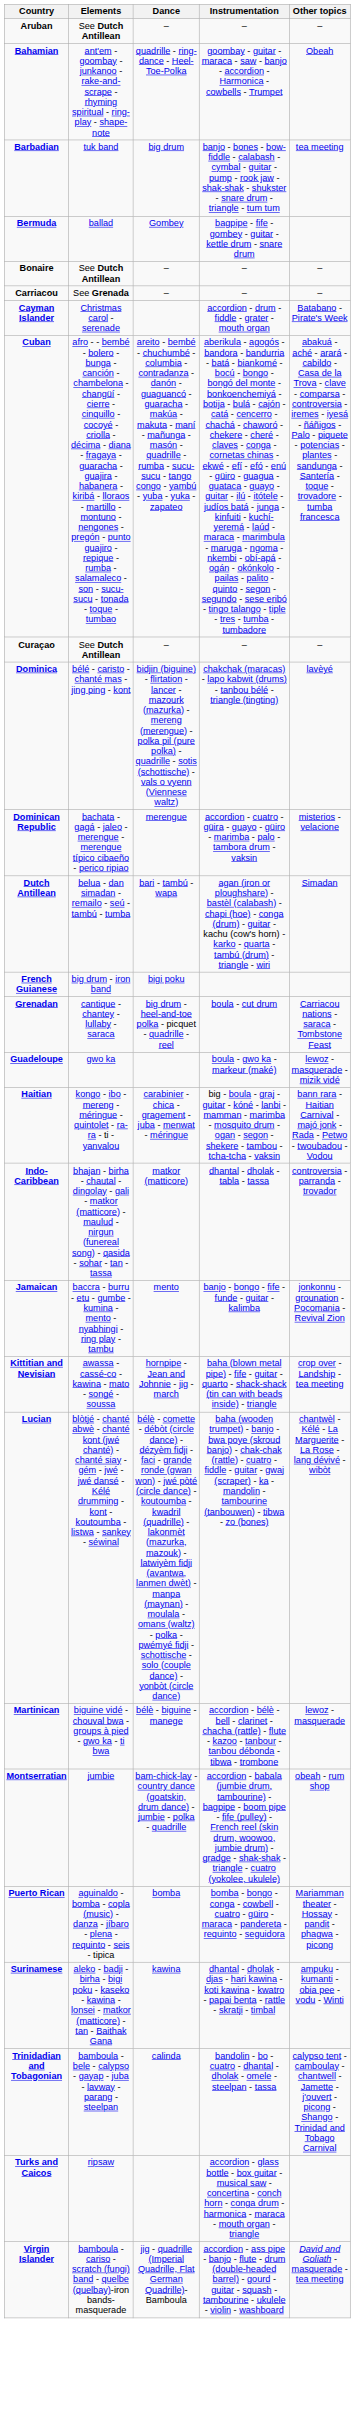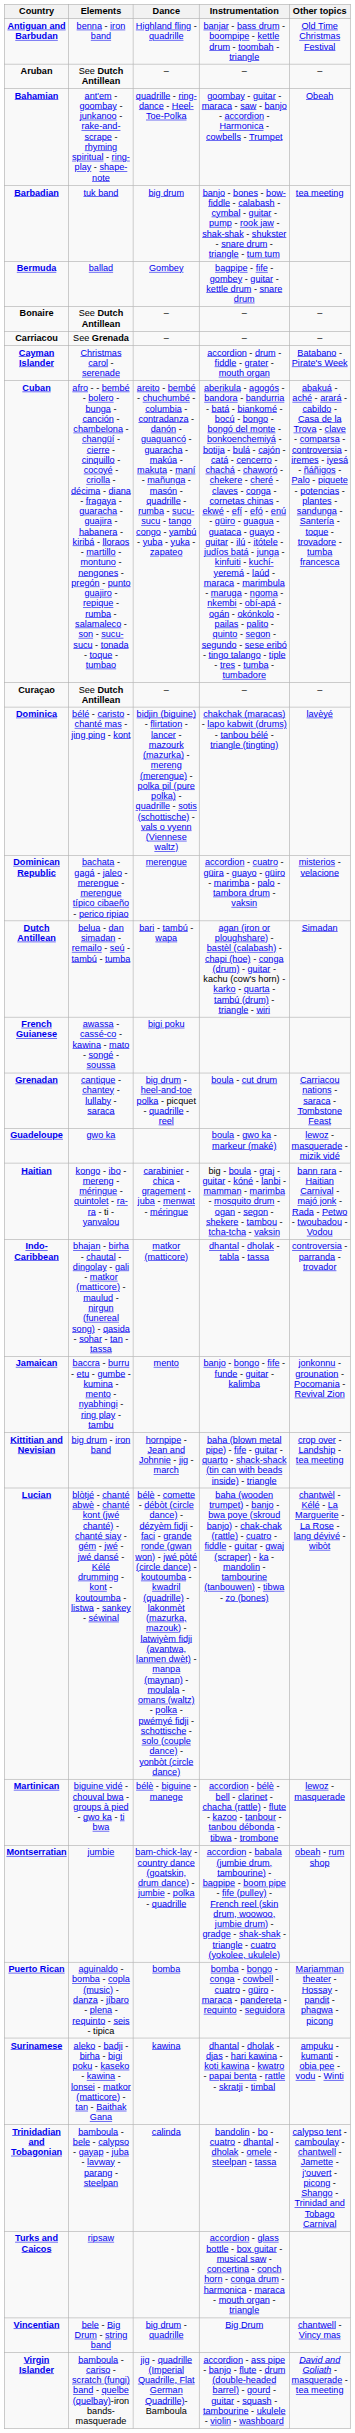 <table class="wikitable" style="border-collapse: collapse; text-align:center">
 <tr>
 <th width=30px>Country</th>
 <th>Elements</th>
 <th>Dance</th>
 <th>Instrumentation</th>
 <th>Other topics</th>
+</tr>
+<tr valign="top">
+<td><strong><a href='#'>Antiguan and Barbudan</a></strong></td>
+<td><a href='#'>benna</a> - <a href='#'>iron band</a></td>
+<td><a href='#'>Highland fling</a> - <a href='#'>quadrille</a></td>
+<td><a href='#'>banjar</a> - <a href='#'>bass drum</a> - <a href='#'>boompipe</a> - <a href='#'>kettle drum</a> - <a href='#'>toombah</a> - <a href='#'>triangle</a></td>
+<td><a href='#'>Old Time Christmas Festival</a></td>
 </tr>
 <tr valign="top">
 <td><strong>Aruban</strong></td>
 <td>See <strong>Dutch Antillean</strong></td>
 <td>–</td>
 <td>–</td>
 <td>–</td>
 </tr>
 <tr valign="top">
 <td><strong><a href='#'>Bahamian</a></strong></td>
 <td><a href='#'>ant'em</a> - <a href='#'>goombay</a> - <a href='#'>junkanoo</a> - <a href='#'>rake-and-scrape</a> - <a href='#'>rhyming spiritual</a> - <a href='#'>ring-play</a> - <a href='#'>shape-note</a></td>
 <td><a href='#'>quadrille</a> - <a href='#'>ring-dance</a> - <a href='#'>Heel-Toe-Polka</a></td>
 <td><a href='#'>goombay</a> - <a href='#'>guitar</a> - <a href='#'>maraca</a> - <a href='#'>saw</a> - <a href='#'>banjo</a> - <a href='#'>accordion</a> - <a href='#'>Harmonica</a> - <a href='#'>cowbells</a> - <a href='#'>Trumpet</a></td>
 <td><a href='#'>Obeah</a></td>
 </tr>
 <tr valign="top">
 <td><strong><a href='#'>Barbadian</a></strong></td>
 <td><a href='#'>tuk band</a></td>
 <td><a href='#'>big drum</a></td>
 <td><a href='#'>banjo</a> - <a href='#'>bones</a> - <a href='#'>bow-fiddle</a> - <a href='#'>calabash</a> - <a href='#'>cymbal</a> - <a href='#'>guitar</a> - <a href='#'>pump</a> - <a href='#'>rook jaw</a> - <a href='#'>shak-shak</a> - <a href='#'>shukster</a> - <a href='#'>snare drum</a> - <a href='#'>triangle</a> - <a href='#'>tum tum</a></td>
 <td><a href='#'>tea meeting</a></td>
 </tr>
 <tr valign="top">
 <td><strong><a href='#'>Bermuda</a></strong></td>
 <td><a href='#'>ballad</a></td>
 <td><a href='#'>Gombey</a></td>
 <td><a href='#'>bagpipe</a> - <a href='#'>fife</a> - <a href='#'>gombey</a> - <a href='#'>guitar</a> - <a href='#'>kettle drum</a> - <a href='#'>snare drum</a></td>
 <td></td>
 </tr>
 <tr valign="top">
 <td><strong>Bonaire</strong></td>
 <td>See <strong>Dutch Antillean</strong></td>
 <td>–</td>
 <td>–</td>
 <td>–</td>
 </tr>
 <tr valign="top">
 <td><strong>Carriacou</strong></td>
 <td>See <strong>Grenada</strong></td>
 <td>–</td>
 <td>–</td>
 <td>–</td>
 </tr>
 <tr valign="top">
 <td><strong><a href='#'>Cayman Islander</a></strong></td>
 <td><a href='#'>Christmas carol</a> - <a href='#'>serenade</a></td>
 <td></td>
 <td><a href='#'>accordion</a> - <a href='#'>drum</a> - <a href='#'>fiddle</a> - <a href='#'>grater</a> - <a href='#'>mouth organ</a></td>
 <td><a href='#'>Batabano</a> - <a href='#'>Pirate's Week</a></td>
 </tr>
 <tr valign="top">
 <td><strong><a href='#'>Cuban</a></strong></td>
 <td><a href='#'>afro</a> -  - <a href='#'>bembé</a> - <a href='#'>bolero</a> - <a href='#'>bunga</a> - <a href='#'>canción</a> - <a href='#'>chambelona</a> - <a href='#'>changüí</a> - <a href='#'>cierre</a> - <a href='#'>cinquillo</a> - <a href='#'>cocoyé</a> - <a href='#'>criolla</a> - <a href='#'>décima</a> - <a href='#'>diana</a> - <a href='#'>fragaya</a> - <a href='#'>guaracha</a> - <a href='#'>guajira</a> - <a href='#'>habanera</a> - <a href='#'>kiribá</a> - <a href='#'>lloraos</a> - <a href='#'>martillo</a> - <a href='#'>montuno</a> - <a href='#'>nengones</a> - <a href='#'>pregón</a> - <a href='#'>punto guajiro</a> - <a href='#'>repique</a> - <a href='#'>rumba</a> - <a href='#'>salamaleco</a> - <a href='#'>son</a> - <a href='#'>sucu-sucu</a> - <a href='#'>tonada</a> - <a href='#'>toque</a> - <a href='#'>tumbao</a></td>
 <td><a href='#'>areito</a> - <a href='#'>bembé</a> - <a href='#'>chuchumbé</a> - <a href='#'>columbia</a> - <a href='#'>contradanza</a> - <a href='#'>danón</a> - <a href='#'>guaguancó</a> - <a href='#'>guaracha</a> - <a href='#'>makúa</a> - <a href='#'>makuta</a> - <a href='#'>maní</a> - <a href='#'>mañunga</a> - <a href='#'>masón</a> - <a href='#'>quadrille</a> - <a href='#'>rumba</a> - <a href='#'>sucu-sucu</a> - <a href='#'>tango congo</a> - <a href='#'>yambú</a> - <a href='#'>yuba</a> - <a href='#'>yuka</a> - <a href='#'>zapateo</a></td>
 <td><a href='#'>aberikula</a> - <a href='#'>agogós</a> - <a href='#'>bandora</a> - <a href='#'>bandurria</a> - <a href='#'>batá</a> - <a href='#'>biankomé</a> - <a href='#'>bocú</a> - <a href='#'>bongo</a> - <a href='#'>bongó del monte</a> - <a href='#'>bonkoenchemiyá</a> - <a href='#'>botija</a> - <a href='#'>bulá</a> - <a href='#'>cajón</a> - <a href='#'>catá</a> - <a href='#'>cencerro</a> - <a href='#'>chachá</a> - <a href='#'>chaworó</a> - <a href='#'>chekere</a> - <a href='#'>cheré</a> - <a href='#'>claves</a> - <a href='#'>conga</a> - <a href='#'>cornetas chinas</a> - <a href='#'>ekwé</a> - <a href='#'>efí</a> - <a href='#'>efó</a> - <a href='#'>enú</a> - <a href='#'>güiro</a> - <a href='#'>guagua</a> - <a href='#'>guataca</a> - <a href='#'>guayo</a> - <a href='#'>guitar</a> - <a href='#'>ilú</a> - <a href='#'>itótele</a> - <a href='#'>judíos batá</a> - <a href='#'>junga</a> - <a href='#'>kinfuiti</a> - <a href='#'>kuchí-yeremá</a> - <a href='#'>laúd</a> - <a href='#'>maraca</a> - <a href='#'>marimbula</a> - <a href='#'>maruga</a> - <a href='#'>ngoma</a> - <a href='#'>nkembi</a> - <a href='#'>obí-apá</a> - <a href='#'>ogán</a> - <a href='#'>okónkolo</a> - <a href='#'>pailas</a> - <a href='#'>palito</a> - <a href='#'>quinto</a> - <a href='#'>segon</a> - <a href='#'>segundo</a> - <a href='#'>sese eribó</a> - <a href='#'>tingo talango</a> - <a href='#'>tiple</a> - <a href='#'>tres</a> - <a href='#'>tumba</a> - <a href='#'>tumbadore</a></td>
 <td><a href='#'>abakuá</a> - <a href='#'>aché</a> - <a href='#'>arará</a> - <a href='#'>cabildo</a> - <a href='#'>Casa de la Trova</a> - <a href='#'>clave</a> - <a href='#'>comparsa</a> - <a href='#'>controversia</a> - <a href='#'>iremes</a> - <a href='#'>iyesá</a> - <a href='#'>ñáñigos</a> - <a href='#'>Palo</a> - <a href='#'>piquete</a> - <a href='#'>potencias</a> - <a href='#'>plantes</a> - <a href='#'>sandunga</a> - <a href='#'>Santería</a> - <a href='#'>toque</a> - <a href='#'>trovadore</a> - <a href='#'>tumba francesca</a></td>
 </tr>
 <tr valign="top">
 <td><strong>Curaçao</strong></td>
 <td>See <strong>Dutch Antillean</strong></td>
 <td>–</td>
 <td>–</td>
 <td>–</td>
 </tr>
 <tr valign="top">
 <td><strong><a href='#'>Dominica</a></strong></td>
 <td><a href='#'>bélé</a> - <a href='#'>caristo</a> - <a href='#'>chanté mas</a> - <a href='#'>jing ping</a> - <a href='#'>kont</a></td>
 <td><a href='#'>bidjin (biguine)</a> - <a href='#'>flirtation</a> - <a href='#'>lancer</a> - <a href='#'>mazourk (mazurka)</a> - <a href='#'>mereng (merengue)</a> - <a href='#'>polka pil (pure polka)</a> - <a href='#'>quadrille</a> - <a href='#'>sotis (schottische)</a> - <a href='#'>vals o vyenn (Viennese waltz)</a></td>
 <td><a href='#'>chakchak (maracas)</a> - <a href='#'>lapo kabwit (drums)</a> - <a href='#'>tanbou bélé</a> - <a href='#'>triangle (tingting)</a></td>
 <td><a href='#'>lavèyé</a></td>
 </tr>
 <tr valign="top">
 <td><strong><a href='#'>Dominican Republic</a></strong></td>
 <td><a href='#'>bachata</a> - <a href='#'>gagá</a> - <a href='#'>jaleo</a> - <a href='#'>merengue</a> - <a href='#'>merengue típico cibaeño</a> - <a href='#'>perico ripiao</a></td>
 <td><a href='#'>merengue</a></td>
 <td><a href='#'>accordion</a> - <a href='#'>cuatro</a> - <a href='#'>güira</a> - <a href='#'>guayo</a> - <a href='#'>güiro</a> - <a href='#'>marimba</a> - <a href='#'>palo</a> - <a href='#'>tambora drum</a> - <a href='#'>vaksin</a></td>
 <td><a href='#'>misterios</a> - <a href='#'>velacione</a></td>
 </tr>
 <tr valign="top">
 <td><strong><a href='#'>Dutch Antillean</a></strong></td>
 <td><a href='#'>belua</a> - <a href='#'>dan simadan</a> - <a href='#'>remailo</a> - <a href='#'>seú</a> - <a href='#'>tambú</a> - <a href='#'>tumba</a></td>
 <td><a href='#'>bari</a> - <a href='#'>tambú</a> - <a href='#'>wapa</a></td>
 <td><a href='#'>agan (iron or ploughshare)</a> - <a href='#'>bastèl (calabash)</a> - <a href='#'>chapi (hoe)</a> - <a href='#'>conga (drum)</a> - <a href='#'>guitar</a> - kachu (cow's horn) - <a href='#'>karko</a> - <a href='#'>quarta</a> - <a href='#'>tambú (drum)</a> - <a href='#'>triangle</a> - <a href='#'>wiri</a></td>
 <td><a href='#'>Simadan</a></td>
 </tr>
 <tr valign="top">
 <td><strong><a href='#'>French Guianese</a></strong></td>
-<td><a href='#'>big drum</a> - <a href='#'>iron band</a></td>
+<td><a href='#'>awassa</a> - <a href='#'>cassé-co</a> - <a href='#'>kawina</a> - <a href='#'>mato</a> - <a href='#'>songé</a> - <a href='#'>soussa</a></td>
 <td><a href='#'>bigi poku</a></td>
 <td></td>
 <td></td>
 </tr>
 <tr valign="top">
 <td><strong><a href='#'>Grenadan</a></strong></td>
 <td><a href='#'>cantique</a> - <a href='#'>chantey</a> - <a href='#'>lullaby</a> - <a href='#'>saraca</a></td>
 <td><a href='#'>big drum</a> - <a href='#'>heel-and-toe polka</a> - picquet - <a href='#'>quadrille</a> - <a href='#'>reel</a></td>
 <td><a href='#'>boula</a> - <a href='#'>cut drum</a></td>
 <td><a href='#'>Carriacou nations</a> - <a href='#'>saraca</a> - <a href='#'>Tombstone Feast</a></td>
 </tr>
 <tr valign="top">
 <td><strong><a href='#'>Guadeloupe</a></strong></td>
 <td><a href='#'>gwo ka</a></td>
 <td></td>
 <td><a href='#'>boula</a> - <a href='#'>gwo ka</a> - <a href='#'>markeur (maké)</a></td>
 <td><a href='#'>lewoz</a> - <a href='#'>masquerade</a> - <a href='#'>mizik vidé</a></td>
 </tr>
 <tr valign="top">
 <td><strong><a href='#'>Haitian</a></strong></td>
 <td><a href='#'>kongo</a> - <a href='#'>ibo</a> - <a href='#'>mereng</a> - <a href='#'>méringue</a> - <a href='#'>quintolet</a> - <a href='#'>ra-ra</a> - ti - <a href='#'>yanvalou</a></td>
 <td><a href='#'>carabinier</a> - <a href='#'>chica</a> - <a href='#'>gragement</a> - <a href='#'>juba</a> - <a href='#'>menwat</a> - <a href='#'>méringue</a></td>
 <td>big - <a href='#'>boula</a> - <a href='#'>graj</a> - <a href='#'>guitar</a> - <a href='#'>kóné</a> - <a href='#'>lanbi</a> - <a href='#'>mamman</a> - <a href='#'>marimba</a> - <a href='#'>mosquito drum</a> - <a href='#'>ogan</a> - <a href='#'>segon</a> - <a href='#'>shekere</a> - <a href='#'>tambou</a> - <a href='#'>tcha-tcha</a> - <a href='#'>vaksin</a></td>
 <td><a href='#'>bann rara</a> - <a href='#'>Haitian Carnival</a> - <a href='#'>majó jonk</a> - <a href='#'>Rada</a> - <a href='#'>Petwo</a> - <a href='#'>twoubadou</a> - <a href='#'>Vodou</a></td>
 </tr>
 <tr valign="top">
 <td><strong><a href='#'>Indo-Caribbean</a></strong></td>
 <td><a href='#'>bhajan</a> - <a href='#'>birha</a> - <a href='#'>chautal</a> - <a href='#'>dingolay</a> - <a href='#'>gali</a> - <a href='#'>matkor (matticore)</a> - <a href='#'>maulud</a> - <a href='#'>nirgun (funereal song)</a> - <a href='#'>qasida</a> - <a href='#'>sohar</a> - <a href='#'>tan</a> - <a href='#'>tassa</a></td>
 <td><a href='#'>matkor (matticore)</a></td>
 <td><a href='#'>dhantal</a> - <a href='#'>dholak</a> - <a href='#'>tabla</a> - <a href='#'>tassa</a></td>
 <td><a href='#'>controversia</a> - <a href='#'>parranda</a> - <a href='#'>trovador</a></td>
 </tr>
 <tr valign="top">
 <td><strong><a href='#'>Jamaican</a></strong></td>
 <td><a href='#'>baccra</a> - <a href='#'>burru</a> - <a href='#'>etu</a> - <a href='#'>gumbe</a> - <a href='#'>kumina</a> - <a href='#'>mento</a> - <a href='#'>nyabhingi</a> - <a href='#'>ring play</a> - <a href='#'>tambu</a></td>
 <td><a href='#'>mento</a></td>
 <td><a href='#'>banjo</a> - <a href='#'>bongo</a> - <a href='#'>fife</a> - <a href='#'>funde</a> - <a href='#'>guitar</a> - <a href='#'>kalimba</a></td>
 <td><a href='#'>jonkonnu</a> - <a href='#'>grounation</a> - <a href='#'>Pocomania</a> - <a href='#'>Revival Zion</a></td>
 </tr>
 <tr valign="top">
 <td><strong><a href='#'>Kittitian and Nevisian</a></strong></td>
-<td><a href='#'>awassa</a> - <a href='#'>cassé-co</a> - <a href='#'>kawina</a> - <a href='#'>mato</a> - <a href='#'>songé</a> - <a href='#'>soussa</a></td>
+<td><a href='#'>big drum</a> - <a href='#'>iron band</a></td>
 <td><a href='#'>hornpipe</a> - <a href='#'>Jean and Johnnie</a> - <a href='#'>jig</a> - <a href='#'>march</a></td>
 <td><a href='#'>baha (blown metal pipe)</a> - <a href='#'>fife</a> - <a href='#'>guitar</a> - <a href='#'>quarto</a> - <a href='#'>shack-shack (tin can with beads inside)</a> - <a href='#'>triangle</a></td>
 <td><a href='#'>crop over</a> - <a href='#'>Landship</a> - <a href='#'>tea meeting</a></td>
 </tr>
 <tr valign="top">
 <td><strong><a href='#'>Lucian</a></strong></td>
 <td><a href='#'>blòtjé</a> - <a href='#'>chanté abwè</a> - <a href='#'>chanté kont (jwé chanté)</a> - <a href='#'>chanté siay</a> - <a href='#'>gém</a> - <a href='#'>jwé</a> - <a href='#'>jwé dansé</a> - <a href='#'>Kélé drumming</a> - <a href='#'>kont</a> - <a href='#'>koutoumba</a> - <a href='#'>listwa</a> - <a href='#'>sankey</a> - <a href='#'>séwinal</a></td>
 <td><a href='#'>bélè</a> - <a href='#'>comette</a> - <a href='#'>débòt (circle dance)</a> - <a href='#'>dézyèm fidji</a> - <a href='#'>faci</a> - <a href='#'>grande ronde (gwan won)</a> - <a href='#'>jwé pòté (circle dance)</a> - <a href='#'>koutoumba</a> - <a href='#'>kwadril (quadrille)</a> - <a href='#'>lakonmèt (mazurka, mazouk)</a> - <a href='#'>latwiyèm fidji (avantwa, lanmen dwèt)</a> - <a href='#'>manpa (maynan)</a> - <a href='#'>moulala</a> - <a href='#'>omans (waltz)</a> - <a href='#'>polka</a> - <a href='#'>pwémyé fidji</a> - <a href='#'>schottische</a> - <a href='#'>solo (couple dance)</a> - <a href='#'>yonbòt (circle dance)</a></td>
 <td><a href='#'>baha (wooden trumpet)</a> - <a href='#'>banjo</a> - <a href='#'>bwa poye (skroud banjo)</a> - <a href='#'>chak-chak (rattle)</a> - <a href='#'>cuatro</a> - <a href='#'>fiddle</a> - <a href='#'>guitar</a> - <a href='#'>gwaj (scraper)</a> - <a href='#'>ka</a> - <a href='#'>mandolin</a> - <a href='#'>tambourine (tanbouwen)</a> - <a href='#'>tibwa</a> - <a href='#'>zo (bones)</a></td>
 <td><a href='#'>chantwèl</a> - <a href='#'>Kélé</a> - <a href='#'>La Marguerite</a> - <a href='#'>La Rose</a> - <a href='#'>lang dévivé</a> - <a href='#'>wibòt</a></td>
 </tr>
 <tr valign="top">
 <td><strong><a href='#'>Martinican</a></strong></td>
 <td><a href='#'>biguine vidé</a> - <a href='#'>chouval bwa</a> - <a href='#'>groups à pied</a> - <a href='#'>gwo ka</a> - <a href='#'>ti bwa</a></td>
 <td><a href='#'>bélè</a> - <a href='#'>biguine</a> - <a href='#'>manege</a></td>
 <td><a href='#'>accordion</a> - <a href='#'>bélè</a> - <a href='#'>bell</a> - <a href='#'>clarinet</a> - <a href='#'>chacha (rattle)</a> - <a href='#'>flute</a> - <a href='#'>kazoo</a> - <a href='#'>tanbour</a> - <a href='#'>tanbou débonda</a> - <a href='#'>tibwa</a> - <a href='#'>trombone</a></td>
 <td><a href='#'>lewoz</a> - <a href='#'>masquerade</a></td>
 </tr>
 <tr valign="top">
 <td><strong><a href='#'>Montserratian</a></strong></td>
 <td><a href='#'>jumbie</a></td>
 <td><a href='#'>bam-chick-lay</a> - <a href='#'>country dance (goatskin, drum dance)</a> - <a href='#'>jumbie</a> - <a href='#'>polka</a> - <a href='#'>quadrille</a></td>
 <td><a href='#'>accordion</a> - <a href='#'>babala (jumbie drum, tambourine)</a> - <a href='#'>bagpipe</a> - <a href='#'>boom pipe</a> - <a href='#'>fife (pulley)</a> - <a href='#'>French reel (skin drum, woowoo, jumbie drum)</a> - <a href='#'>gradge</a> - <a href='#'>shak-shak</a> - <a href='#'>triangle</a> - <a href='#'>cuatro (yokolee, ukulele)</a></td>
 <td><a href='#'>obeah</a> - <a href='#'>rum shop</a></td>
 </tr>
 <tr valign="top">
 <td><strong><a href='#'>Puerto Rican</a></strong></td>
 <td><a href='#'>aguinaldo</a> - <a href='#'>bomba</a> - <a href='#'>copla (music)</a> - <a href='#'>danza</a> - <a href='#'>jíbaro</a> - <a href='#'>plena</a> - <a href='#'>requinto</a> - <a href='#'>seis</a> - tipica</td>
 <td><a href='#'>bomba</a></td>
 <td><a href='#'>bomba</a> - <a href='#'>bongo</a> - <a href='#'>conga</a> - <a href='#'>cowbell</a> - <a href='#'>cuatro</a> - <a href='#'>güiro</a> - <a href='#'>maraca</a> - <a href='#'>pandereta</a> - <a href='#'>requinto</a> - <a href='#'>seguidora</a></td>
 <td><a href='#'>Mariamman theater</a> - <a href='#'>Hossay</a> - <a href='#'>pandit</a> - <a href='#'>phagwa</a> - <a href='#'>picong</a></td>
 </tr>
 <tr valign="top">
 <td><strong><a href='#'>Surinamese</a></strong></td>
 <td><a href='#'>aleko</a> - <a href='#'>badji</a> - <a href='#'>birha</a> - <a href='#'>bigi poku</a> - <a href='#'>kaseko</a> - <a href='#'>kawina</a> - <a href='#'>lonsei</a> - <a href='#'>matkor (matticore)</a> - <a href='#'>tan</a> - <a href='#'>Baithak Gana</a></td>
 <td><a href='#'>kawina</a></td>
 <td><a href='#'>dhantal</a> - <a href='#'>dholak</a> - <a href='#'>djas</a> - <a href='#'>hari kawina</a> - <a href='#'>koti kawina</a> - <a href='#'>kwatro</a> - <a href='#'>papai benta</a> - <a href='#'>rattle</a> - <a href='#'>skratji</a> - <a href='#'>timbal</a></td>
 <td><a href='#'>ampuku</a> - <a href='#'>kumanti</a> - <a href='#'>obia pee</a> - <a href='#'>vodu</a> - <a href='#'>Winti</a></td>
 </tr>
 <tr valign="top">
 <td><strong><a href='#'>Trinidadian and Tobagonian</a></strong></td>
 <td><a href='#'>bamboula</a> - <a href='#'>bele</a> - <a href='#'>calypso</a> - <a href='#'>gayap</a> - <a href='#'>juba</a> - <a href='#'>lavway</a> - <a href='#'>parang</a> - <a href='#'>steelpan</a></td>
 <td><a href='#'>calinda</a></td>
 <td><a href='#'>bandolin</a> - <a href='#'>bo</a> - <a href='#'>cuatro</a> - <a href='#'>dhantal</a> - <a href='#'>dholak</a> - <a href='#'>omele</a> - <a href='#'>steelpan</a> - <a href='#'>tassa</a></td>
 <td><a href='#'>calypso tent</a> - <a href='#'>camboulay</a> - <a href='#'>chantwell</a> - <a href='#'>Jamette</a> - <a href='#'>j'ouvert</a> - <a href='#'>picong</a> - <a href='#'>Shango</a> - <a href='#'>Trinidad and Tobago Carnival</a></td>
 </tr>
 <tr valign="top">
 <td><strong><a href='#'>Turks and Caicos</a></strong></td>
 <td><a href='#'>ripsaw</a></td>
 <td></td>
 <td><a href='#'>accordion</a> - <a href='#'>glass bottle</a> - <a href='#'>box guitar</a> - <a href='#'>musical saw</a> - <a href='#'>concertina</a> - <a href='#'>conch horn</a> - <a href='#'>conga drum</a> - <a href='#'>harmonica</a> - <a href='#'>maraca</a> - <a href='#'>mouth organ</a> - <a href='#'>triangle</a></td>
 <td></td>
 </tr>
 <tr valign="top">
+<td><strong><a href='#'>Vincentian</a></strong></td>
+<td><a href='#'>bele</a> - <a href='#'>Big Drum</a> - <a href='#'>string band</a></td>
+<td><a href='#'>big drum</a> - <a href='#'>quadrille</a></td>
+<td><a href='#'>Big Drum</a></td>
+<td><a href='#'>chantwell</a> - <a href='#'>Vincy mas</a></td>
+</tr>
+<tr valign="top">
 <td><strong><a href='#'>Virgin Islander</a></strong></td>
 <td><a href='#'>bamboula</a> - <a href='#'>cariso</a> - <a href='#'>scratch (fungi) band</a> - <a href='#'>quelbe (quelbay)</a>-iron bands- masquerade</td>
 <td><a href='#'>jig</a> - <a href='#'>quadrille (Imperial Quadrille, Flat German Quadrille)</a>-Bamboula</td>
 <td><a href='#'>accordion</a> - <a href='#'>ass pipe</a> - <a href='#'>banjo</a> - <a href='#'>flute</a> - <a href='#'>drum (double-headed barrel)</a> - <a href='#'>gourd</a> - <a href='#'>guitar</a> - <a href='#'>squash</a> - <a href='#'>tambourine</a> - <a href='#'>ukulele</a> - <a href='#'>violin</a> - <a href='#'>washboard</a></td>
 <td><em><a href='#'>David and Goliath</a></em> - <a href='#'>masquerade</a> - <a href='#'>tea meeting</a></td>
 </tr>
 </table>
